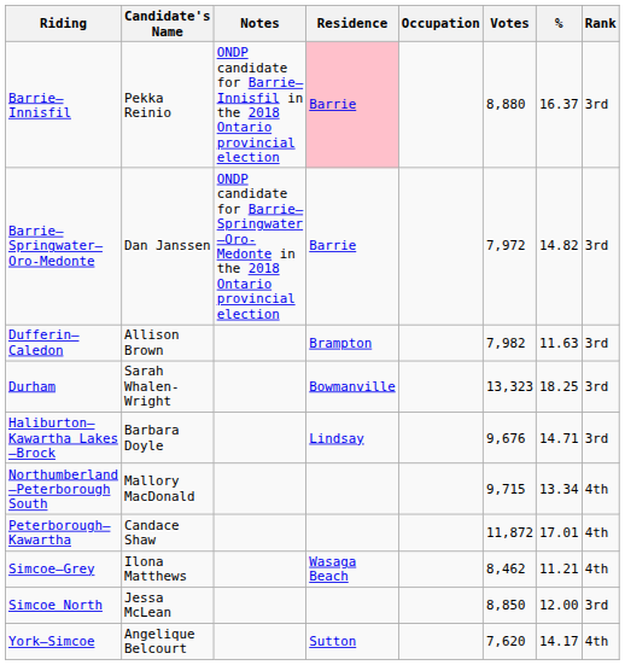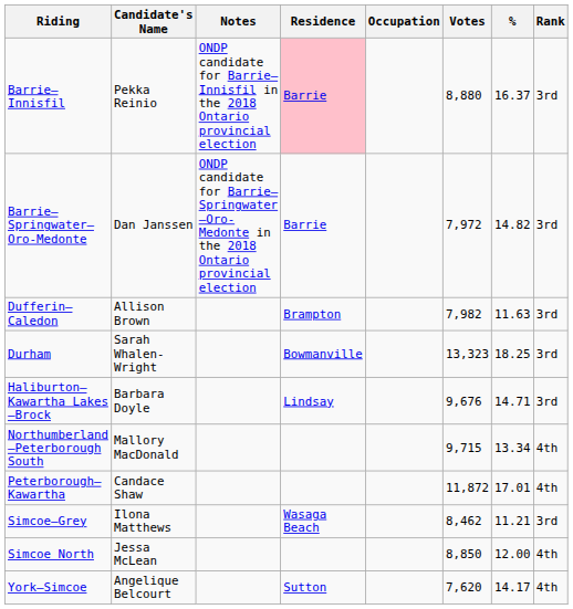 <table class="wikitable sortable">
 <tr>
 <th>Riding<br></th>
 <th>Candidate's Name</th>
 <th>Notes</th>
 <th>Residence</th>
 <th>Occupation</th>
 <th>Votes</th>
 <th>%</th>
 <th>Rank</th>
 </tr>
 <tr>
 <td><a href='#'>Barrie—Innisfil</a></td>
 <td>Pekka Reinio</td>
 <td><a href='#'>ONDP</a> candidate for <a href='#'>Barrie—Innisfil</a> in the <a href='#'>2018 Ontario provincial election</a></td>
 <td style="background: pink;"><a href='#'>Barrie</a></td>
 <td></td>
 <td>8,880</td>
 <td>16.37</td>
 <td>3rd</td>
 </tr>
 <tr>
 <td><a href='#'>Barrie—Springwater—Oro-Medonte</a></td>
 <td>Dan Janssen</td>
 <td><a href='#'>ONDP</a> candidate for <a href='#'>Barrie—Springwater—Oro-Medonte</a> in the <a href='#'>2018 Ontario provincial election</a></td>
 <td><a href='#'>Barrie</a></td>
 <td></td>
 <td>7,972</td>
 <td>14.82</td>
 <td>3rd</td>
 </tr>
 <tr>
 <td><a href='#'>Dufferin—Caledon</a></td>
 <td>Allison Brown</td>
 <td></td>
 <td><a href='#'>Brampton</a></td>
 <td></td>
 <td>7,982</td>
 <td>11.63</td>
 <td>3rd</td>
 </tr>
 <tr>
 <td><a href='#'>Durham</a></td>
 <td>Sarah Whalen-Wright</td>
 <td></td>
 <td><a href='#'>Bowmanville</a></td>
 <td></td>
 <td>13,323</td>
 <td>18.25</td>
 <td>3rd</td>
 </tr>
 <tr>
 <td><a href='#'>Haliburton—Kawartha Lakes—Brock</a></td>
 <td>Barbara Doyle</td>
 <td></td>
 <td><a href='#'>Lindsay</a></td>
 <td></td>
 <td>9,676</td>
 <td>14.71</td>
 <td>3rd</td>
 </tr>
 <tr>
 <td><a href='#'>Northumberland—Peterborough South</a></td>
 <td>Mallory MacDonald</td>
 <td></td>
 <td></td>
 <td></td>
 <td>9,715</td>
 <td>13.34</td>
 <td>4th</td>
 </tr>
 <tr>
 <td><a href='#'>Peterborough—Kawartha</a></td>
 <td>Candace Shaw</td>
 <td></td>
 <td></td>
 <td></td>
 <td>11,872</td>
 <td>17.01</td>
 <td>4th</td>
 </tr>
 <tr>
 <td><a href='#'>Simcoe—Grey</a></td>
 <td>Ilona Matthews</td>
 <td></td>
 <td><a href='#'>Wasaga Beach</a></td>
 <td></td>
 <td>8,462</td>
 <td>11.21</td>
-<td>4th</td>
+<td>3rd</td>
 </tr>
 <tr>
 <td><a href='#'>Simcoe North</a></td>
 <td>Jessa McLean</td>
 <td></td>
 <td></td>
 <td></td>
 <td>8,850</td>
 <td>12.00</td>
-<td>3rd</td>
+<td>4th</td>
 </tr>
 <tr>
 <td><a href='#'>York—Simcoe</a></td>
 <td>Angelique Belcourt</td>
 <td></td>
 <td><a href='#'>Sutton</a></td>
 <td></td>
 <td>7,620</td>
 <td>14.17</td>
 <td>4th</td>
 </tr>
 </table>
